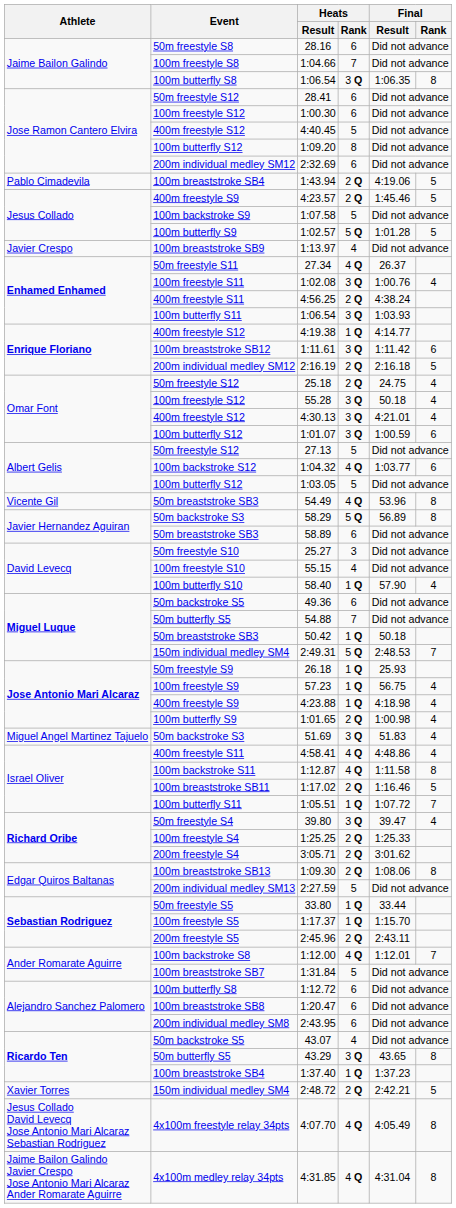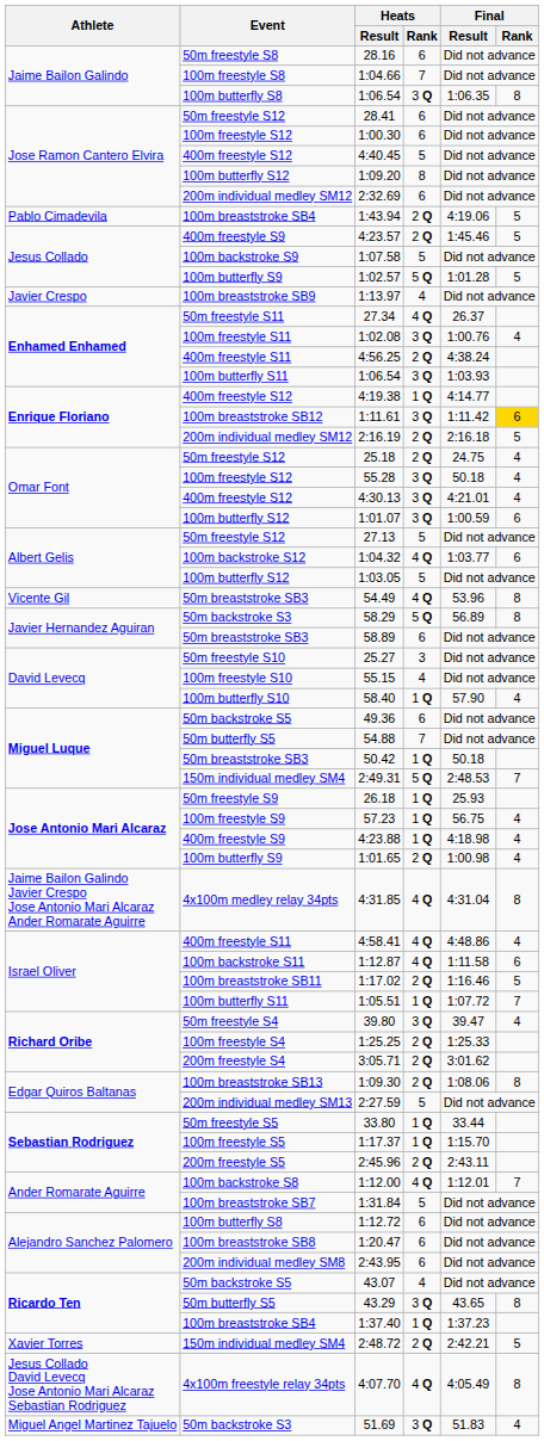 <table class=wikitable style="font-size:90%">
 <tr>
 <th rowspan="2">Athlete</th>
 <th rowspan="2">Event</th>
 <th colspan="2">Heats</th>
 <th colspan="2">Final</th>
 </tr>
 <tr>
 <th>Result</th>
 <th>Rank</th>
 <th>Result</th>
 <th>Rank</th>
 </tr>
 <tr align=center>
 <td align=left rowspan=3><a href='#'>Jaime Bailon Galindo</a></td>
 <td align=left><a href='#'>50m freestyle S8</a></td>
 <td>28.16</td>
 <td>6</td>
 <td colspan=2>Did not advance</td>
 </tr>
 <tr align=center>
 <td align=left><a href='#'>100m freestyle S8</a></td>
 <td>1:04.66</td>
 <td>7</td>
 <td colspan=2>Did not advance</td>
 </tr>
 <tr align=center>
 <td align=left><a href='#'>100m butterfly S8</a></td>
 <td>1:06.54</td>
 <td>3 <strong>Q</strong></td>
 <td>1:06.35</td>
 <td>8</td>
 </tr>
 <tr align=center>
 <td align=left rowspan=5><a href='#'>Jose Ramon Cantero Elvira</a></td>
 <td align=left><a href='#'>50m freestyle S12</a></td>
 <td>28.41</td>
 <td>6</td>
 <td colspan=2>Did not advance</td>
 </tr>
 <tr align=center>
 <td align=left><a href='#'>100m freestyle S12</a></td>
 <td>1:00.30</td>
 <td>6</td>
 <td colspan=2>Did not advance</td>
 </tr>
 <tr align=center>
 <td align=left><a href='#'>400m freestyle S12</a></td>
 <td>4:40.45</td>
 <td>5</td>
 <td colspan=2>Did not advance</td>
 </tr>
 <tr align=center>
 <td align=left><a href='#'>100m butterfly S12</a></td>
 <td>1:09.20</td>
 <td>8</td>
 <td colspan=2>Did not advance</td>
 </tr>
 <tr align=center>
 <td align=left><a href='#'>200m individual medley SM12</a></td>
 <td>2:32.69</td>
 <td>6</td>
 <td colspan=2>Did not advance</td>
 </tr>
 <tr align=center>
 <td align=left><a href='#'>Pablo Cimadevila</a></td>
 <td align=left><a href='#'>100m breaststroke SB4</a></td>
 <td>1:43.94</td>
 <td>2 <strong>Q</strong></td>
 <td>4:19.06</td>
 <td>5</td>
 </tr>
 <tr align=center>
 <td align=left rowspan=3><a href='#'>Jesus Collado</a></td>
 <td align=left><a href='#'>400m freestyle S9</a></td>
 <td>4:23.57</td>
 <td>2 <strong>Q</strong></td>
 <td>1:45.46</td>
 <td>5</td>
 </tr>
 <tr align=center>
 <td align=left><a href='#'>100m backstroke S9</a></td>
 <td>1:07.58</td>
 <td>5</td>
 <td colspan=2>Did not advance</td>
 </tr>
 <tr align=center>
 <td align=left><a href='#'>100m butterfly S9</a></td>
 <td>1:02.57</td>
 <td>5 <strong>Q</strong></td>
 <td>1:01.28</td>
 <td>5</td>
 </tr>
 <tr align=center>
 <td align=left><a href='#'>Javier Crespo</a></td>
 <td align=left><a href='#'>100m breaststroke SB9</a></td>
 <td>1:13.97</td>
 <td>4</td>
 <td colspan=2>Did not advance</td>
 </tr>
 <tr align=center>
 <td align=left rowspan=4><strong><a href='#'>Enhamed Enhamed</a></strong></td>
 <td align=left><a href='#'>50m freestyle S11</a></td>
 <td>27.34</td>
 <td>4 <strong>Q</strong></td>
 <td>26.37</td>
 <td></td>
 </tr>
 <tr align=center>
 <td align=left><a href='#'>100m freestyle S11</a></td>
 <td>1:02.08</td>
 <td>3 <strong>Q</strong></td>
 <td>1:00.76</td>
 <td>4</td>
 </tr>
 <tr align=center>
 <td align=left><a href='#'>400m freestyle S11</a></td>
 <td>4:56.25</td>
 <td>2 <strong>Q</strong></td>
 <td>4:38.24</td>
 <td></td>
 </tr>
 <tr align=center>
 <td align=left><a href='#'>100m butterfly S11</a></td>
 <td>1:06.54</td>
 <td>3 <strong>Q</strong></td>
 <td>1:03.93</td>
 <td></td>
 </tr>
 <tr align=center>
 <td align=left rowspan=3><strong><a href='#'>Enrique Floriano</a></strong></td>
 <td align=left><a href='#'>400m freestyle S12</a></td>
 <td>4:19.38</td>
 <td>1 <strong>Q</strong></td>
 <td>4:14.77</td>
 <td></td>
 </tr>
 <tr align=center>
 <td align=left><a href='#'>100m breaststroke SB12</a></td>
 <td>1:11.61</td>
 <td>3 <strong>Q</strong></td>
 <td>1:11.42</td>
-<td>6</td>
+<td style="background: gold;">6</td>
 </tr>
 <tr align=center>
 <td align=left><a href='#'>200m individual medley SM12</a></td>
 <td>2:16.19</td>
 <td>2 <strong>Q</strong></td>
 <td>2:16.18</td>
 <td>5</td>
 </tr>
 <tr align=center>
 <td align=left rowspan=4><a href='#'>Omar Font</a></td>
 <td align=left><a href='#'>50m freestyle S12</a></td>
 <td>25.18</td>
 <td>2 <strong>Q</strong></td>
 <td>24.75</td>
 <td>4</td>
 </tr>
 <tr align=center>
 <td align=left><a href='#'>100m freestyle S12</a></td>
 <td>55.28</td>
 <td>3 <strong>Q</strong></td>
 <td>50.18</td>
 <td>4</td>
 </tr>
 <tr align=center>
 <td align=left><a href='#'>400m freestyle S12</a></td>
 <td>4:30.13</td>
 <td>3 <strong>Q</strong></td>
 <td>4:21.01</td>
 <td>4</td>
 </tr>
 <tr align=center>
 <td align=left><a href='#'>100m butterfly S12</a></td>
 <td>1:01.07</td>
 <td>3 <strong>Q</strong></td>
 <td>1:00.59</td>
 <td>6</td>
 </tr>
 <tr align=center>
 <td align=left rowspan=3><a href='#'>Albert Gelis</a></td>
 <td align=left><a href='#'>50m freestyle S12</a></td>
 <td>27.13</td>
 <td>5</td>
 <td colspan=2>Did not advance</td>
 </tr>
 <tr align=center>
 <td align=left><a href='#'>100m backstroke S12</a></td>
 <td>1:04.32</td>
 <td>4 <strong>Q</strong></td>
 <td>1:03.77</td>
 <td>6</td>
 </tr>
 <tr align=center>
 <td align=left><a href='#'>100m butterfly S12</a></td>
 <td>1:03.05</td>
 <td>5</td>
 <td colspan=2>Did not advance</td>
 </tr>
 <tr align=center>
 <td align=left><a href='#'>Vicente Gil</a></td>
 <td align=left><a href='#'>50m breaststroke SB3</a></td>
 <td>54.49</td>
 <td>4 <strong>Q</strong></td>
 <td>53.96</td>
 <td>8</td>
 </tr>
 <tr align=center>
 <td align=left rowspan=2><a href='#'>Javier Hernandez Aguiran</a></td>
 <td align=left><a href='#'>50m backstroke S3</a></td>
 <td>58.29</td>
 <td>5 <strong>Q</strong></td>
 <td>56.89</td>
 <td>8</td>
 </tr>
 <tr align=center>
 <td align=left><a href='#'>50m breaststroke SB3</a></td>
 <td>58.89</td>
 <td>6</td>
 <td colspan=2>Did not advance</td>
 </tr>
 <tr align=center>
 <td align=left rowspan=3><a href='#'>David Levecq</a></td>
 <td align=left><a href='#'>50m freestyle S10</a></td>
 <td>25.27</td>
 <td>3</td>
 <td colspan=2>Did not advance</td>
 </tr>
 <tr align=center>
 <td align=left><a href='#'>100m freestyle S10</a></td>
 <td>55.15</td>
 <td>4</td>
 <td colspan=2>Did not advance</td>
 </tr>
 <tr align=center>
 <td align=left><a href='#'>100m butterfly S10</a></td>
 <td>58.40</td>
 <td>1 <strong>Q</strong></td>
 <td>57.90</td>
 <td>4</td>
 </tr>
 <tr align=center>
 <td align=left rowspan=4><strong><a href='#'>Miguel Luque</a></strong></td>
 <td align=left><a href='#'>50m backstroke S5</a></td>
 <td>49.36</td>
 <td>6</td>
 <td colspan=2>Did not advance</td>
 </tr>
 <tr align=center>
 <td align=left><a href='#'>50m butterfly S5</a></td>
 <td>54.88</td>
 <td>7</td>
 <td colspan=2>Did not advance</td>
 </tr>
 <tr align=center>
 <td align=left><a href='#'>50m breaststroke SB3</a></td>
 <td>50.42</td>
 <td>1 <strong>Q</strong></td>
 <td>50.18</td>
 <td></td>
 </tr>
 <tr align=center>
 <td align=left><a href='#'>150m individual medley SM4</a></td>
 <td>2:49.31</td>
 <td>5 <strong>Q</strong></td>
 <td>2:48.53</td>
 <td>7</td>
 </tr>
 <tr align=center>
 <td align=left rowspan=4><strong><a href='#'>Jose Antonio Mari Alcaraz</a></strong></td>
 <td align=left><a href='#'>50m freestyle S9</a></td>
 <td>26.18</td>
 <td>1 <strong>Q</strong></td>
 <td>25.93</td>
 <td></td>
 </tr>
 <tr align=center>
 <td align=left><a href='#'>100m freestyle S9</a></td>
 <td>57.23</td>
 <td>1 <strong>Q</strong></td>
 <td>56.75</td>
 <td>4</td>
 </tr>
 <tr align=center>
 <td align=left><a href='#'>400m freestyle S9</a></td>
 <td>4:23.88</td>
 <td>1 <strong>Q</strong></td>
 <td>4:18.98</td>
 <td>4</td>
 </tr>
 <tr align=center>
 <td align=left><a href='#'>100m butterfly S9</a></td>
 <td>1:01.65</td>
 <td>2 <strong>Q</strong></td>
 <td>1:00.98</td>
 <td>4</td>
 </tr>
 <tr align=center>
-<td align=left><a href='#'>Miguel Angel Martinez Tajuelo</a></td>
-<td align=left><a href='#'>50m backstroke S3</a></td>
-<td>51.69</td>
-<td>3 <strong>Q</strong></td>
-<td>51.83</td>
-<td>4</td>
+<td align=left><a href='#'>Jaime Bailon Galindo</a><br><a href='#'>Javier Crespo</a><br><a href='#'>Jose Antonio Mari Alcaraz</a><br><a href='#'>Ander Romarate Aguirre</a></td>
+<td align=left><a href='#'>4x100m medley relay 34pts</a></td>
+<td>4:31.85</td>
+<td>4 <strong>Q</strong></td>
+<td>4:31.04</td>
+<td>8</td>
 </tr>
 <tr align=center>
 <td align=left rowspan=4><a href='#'>Israel Oliver</a></td>
 <td align=left><a href='#'>400m freestyle S11</a></td>
 <td>4:58.41</td>
 <td>4 <strong>Q</strong></td>
 <td>4:48.86</td>
 <td>4</td>
 </tr>
 <tr align=center>
 <td align=left><a href='#'>100m backstroke S11</a></td>
 <td>1:12.87</td>
 <td>4 <strong>Q</strong></td>
 <td>1:11.58</td>
-<td>8</td>
+<td>6</td>
 </tr>
 <tr align=center>
 <td align=left><a href='#'>100m breaststroke SB11</a></td>
 <td>1:17.02</td>
 <td>2 <strong>Q</strong></td>
 <td>1:16.46</td>
 <td>5</td>
 </tr>
 <tr align=center>
 <td align=left><a href='#'>100m butterfly S11</a></td>
 <td>1:05.51</td>
 <td>1 <strong>Q</strong></td>
 <td>1:07.72</td>
 <td>7</td>
 </tr>
 <tr align=center>
 <td align=left rowspan=3><strong><a href='#'>Richard Oribe</a></strong></td>
 <td align=left><a href='#'>50m freestyle S4</a></td>
 <td>39.80</td>
 <td>3 <strong>Q</strong></td>
 <td>39.47</td>
 <td>4</td>
 </tr>
 <tr align=center>
 <td align=left><a href='#'>100m freestyle S4</a></td>
 <td>1:25.25</td>
 <td>2 <strong>Q</strong></td>
 <td>1:25.33</td>
 <td></td>
 </tr>
 <tr align=center>
 <td align=left><a href='#'>200m freestyle S4</a></td>
 <td>3:05.71</td>
 <td>2 <strong>Q</strong></td>
 <td>3:01.62</td>
 <td></td>
 </tr>
 <tr align=center>
 <td align=left rowspan=2><a href='#'>Edgar Quiros Baltanas</a></td>
 <td align=left><a href='#'>100m breaststroke SB13</a></td>
 <td>1:09.30</td>
 <td>2 <strong>Q</strong></td>
 <td>1:08.06</td>
 <td>8</td>
 </tr>
 <tr align=center>
 <td align=left><a href='#'>200m individual medley SM13</a></td>
 <td>2:27.59</td>
 <td>5</td>
 <td colspan=2>Did not advance</td>
 </tr>
 <tr align=center>
 <td align=left rowspan=3><strong><a href='#'>Sebastian Rodriguez</a></strong></td>
 <td align=left><a href='#'>50m freestyle S5</a></td>
 <td>33.80</td>
 <td>1 <strong>Q</strong></td>
 <td>33.44</td>
 <td></td>
 </tr>
 <tr align=center>
 <td align=left><a href='#'>100m freestyle S5</a></td>
 <td>1:17.37</td>
 <td>1 <strong>Q</strong></td>
 <td>1:15.70</td>
 <td></td>
 </tr>
 <tr align=center>
 <td align=left><a href='#'>200m freestyle S5</a></td>
 <td>2:45.96</td>
 <td>2 <strong>Q</strong></td>
 <td>2:43.11</td>
 <td></td>
 </tr>
 <tr align=center>
 <td align=left rowspan=2><a href='#'>Ander Romarate Aguirre</a></td>
 <td align=left><a href='#'>100m backstroke S8</a></td>
 <td>1:12.00</td>
 <td>4 <strong>Q</strong></td>
 <td>1:12.01</td>
 <td>7</td>
 </tr>
 <tr align=center>
 <td align=left><a href='#'>100m breaststroke SB7</a></td>
 <td>1:31.84</td>
 <td>5</td>
 <td colspan=2>Did not advance</td>
 </tr>
 <tr align=center>
 <td align=left rowspan=3><a href='#'>Alejandro Sanchez Palomero</a></td>
 <td align=left><a href='#'>100m butterfly S8</a></td>
 <td>1:12.72</td>
 <td>6</td>
 <td colspan=2>Did not advance</td>
 </tr>
 <tr align=center>
 <td align=left><a href='#'>100m breaststroke SB8</a></td>
 <td>1:20.47</td>
 <td>6</td>
 <td colspan=2>Did not advance</td>
 </tr>
 <tr align=center>
 <td align=left><a href='#'>200m individual medley SM8</a></td>
 <td>2:43.95</td>
 <td>6</td>
 <td colspan=2>Did not advance</td>
 </tr>
 <tr align=center>
 <td align=left rowspan=3><strong><a href='#'>Ricardo Ten</a></strong></td>
 <td align=left><a href='#'>50m backstroke S5</a></td>
 <td>43.07</td>
 <td>4</td>
 <td colspan=2>Did not advance</td>
 </tr>
 <tr align=center>
 <td align=left><a href='#'>50m butterfly S5</a></td>
 <td>43.29</td>
 <td>3 <strong>Q</strong></td>
 <td>43.65</td>
 <td>8</td>
 </tr>
 <tr align=center>
 <td align=left><a href='#'>100m breaststroke SB4</a></td>
 <td>1:37.40</td>
 <td>1 <strong>Q</strong></td>
 <td>1:37.23</td>
 <td></td>
 </tr>
 <tr align=center>
 <td align=left><a href='#'>Xavier Torres</a></td>
 <td align=left><a href='#'>150m individual medley SM4</a></td>
 <td>2:48.72</td>
 <td>2 <strong>Q</strong></td>
 <td>2:42.21</td>
 <td>5</td>
 </tr>
 <tr align=center>
 <td align=left><a href='#'>Jesus Collado</a><br><a href='#'>David Levecq</a><br><a href='#'>Jose Antonio Mari Alcaraz</a><br><a href='#'>Sebastian Rodriguez</a></td>
 <td align=left><a href='#'>4x100m freestyle relay 34pts</a></td>
 <td>4:07.70</td>
 <td>4 <strong>Q</strong></td>
 <td>4:05.49</td>
 <td>8</td>
 </tr>
 <tr align=center>
-<td align=left><a href='#'>Jaime Bailon Galindo</a><br><a href='#'>Javier Crespo</a><br><a href='#'>Jose Antonio Mari Alcaraz</a><br><a href='#'>Ander Romarate Aguirre</a></td>
-<td align=left><a href='#'>4x100m medley relay 34pts</a></td>
-<td>4:31.85</td>
-<td>4 <strong>Q</strong></td>
-<td>4:31.04</td>
-<td>8</td>
+<td align=left><a href='#'>Miguel Angel Martinez Tajuelo</a></td>
+<td align=left><a href='#'>50m backstroke S3</a></td>
+<td>51.69</td>
+<td>3 <strong>Q</strong></td>
+<td>51.83</td>
+<td>4</td>
 </tr>
 </table>
